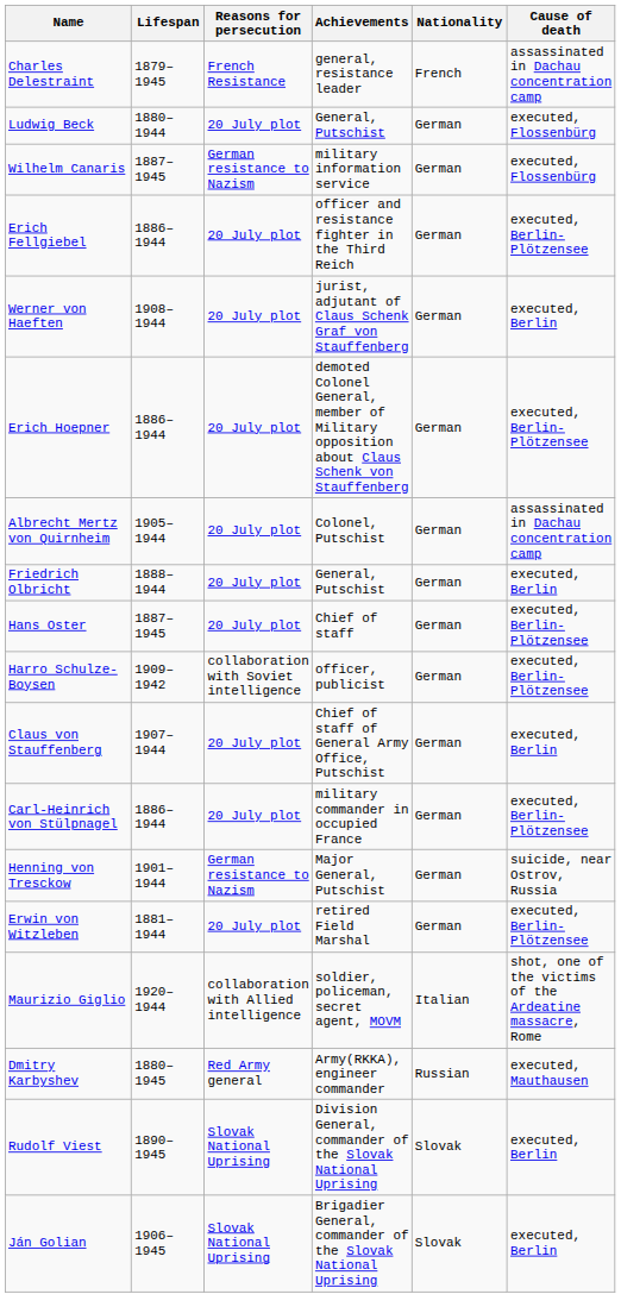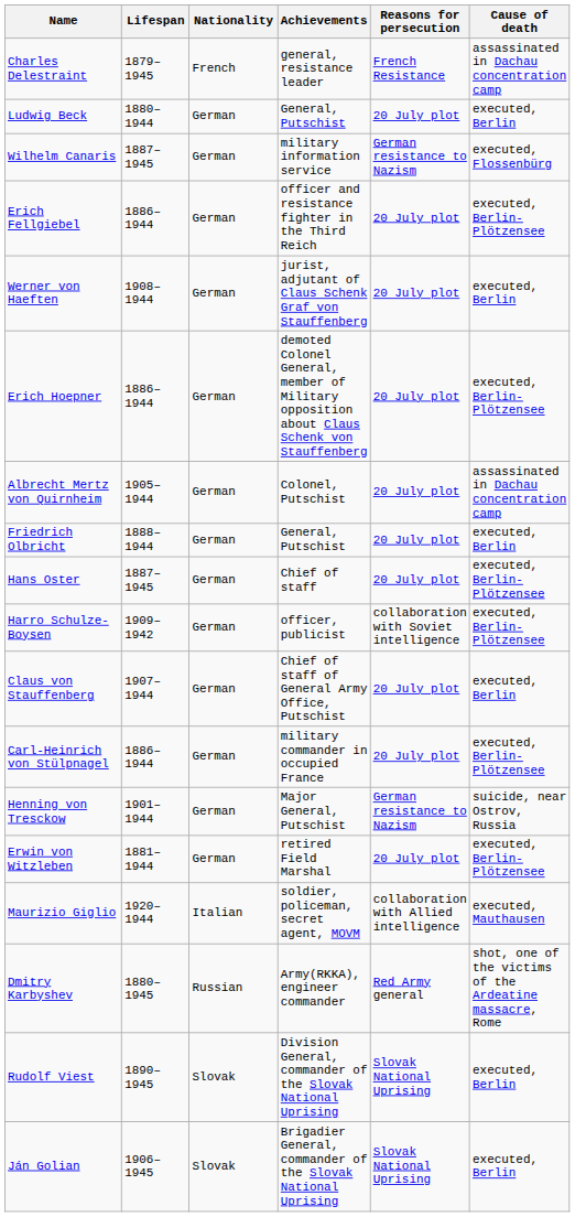 <table class="wikitable sortable">
 <tr align=left>
 <th width=200>Name</th>
 <th width=80>Lifespan</th>
+<th width=100>Nationality</th>
+<th>Achievements</th>
 <th>Reasons for persecution</th>
-<th>Achievements</th>
-<th width=100>Nationality</th>
 <th>Cause of death</th>
 </tr>
 <tr>
 <td><a href='#'>Charles Delestraint</a></td>
 <td>1879–1945</td>
+<td>French</td>
+<td>general, resistance leader</td>
 <td><a href='#'>French Resistance</a></td>
-<td>general, resistance leader</td>
-<td>French</td>
 <td>assassinated in <a href='#'>Dachau concentration camp</a></td>
 </tr>
 <tr>
 <td><a href='#'>Ludwig Beck</a></td>
 <td>1880–1944</td>
+<td>German</td>
+<td>General, <a href='#'>Putschist</a></td>
 <td><a href='#'>20 July plot</a></td>
-<td>General, <a href='#'>Putschist</a></td>
-<td>German</td>
-<td>executed, <a href='#'>Flossenbürg</a></td>
+<td>executed, <a href='#'>Berlin</a></td>
 </tr>
 <tr>
 <td><a href='#'>Wilhelm Canaris</a></td>
 <td>1887–1945</td>
+<td>German</td>
+<td>military information service</td>
 <td><a href='#'>German resistance to Nazism</a></td>
-<td>military information service</td>
-<td>German</td>
 <td>executed, <a href='#'>Flossenbürg</a></td>
 </tr>
 <tr>
 <td><a href='#'>Erich Fellgiebel</a></td>
 <td>1886–1944</td>
+<td>German</td>
+<td>officer and resistance fighter in the Third Reich</td>
 <td><a href='#'>20 July plot</a></td>
-<td>officer and resistance fighter in the Third Reich</td>
-<td>German</td>
 <td>executed, <a href='#'>Berlin-Plötzensee</a></td>
 </tr>
 <tr>
 <td><a href='#'>Werner von Haeften</a></td>
 <td>1908–1944</td>
+<td>German</td>
+<td>jurist, adjutant of <a href='#'>Claus Schenk Graf von Stauffenberg</a></td>
 <td><a href='#'>20 July plot</a></td>
-<td>jurist, adjutant of <a href='#'>Claus Schenk Graf von Stauffenberg</a></td>
-<td>German</td>
 <td>executed, <a href='#'>Berlin</a></td>
 </tr>
 <tr>
 <td><a href='#'>Erich Hoepner</a></td>
 <td>1886–1944</td>
+<td>German</td>
+<td>demoted Colonel General, member of Military opposition <br> about <a href='#'>Claus Schenk von Stauffenberg</a></td>
 <td><a href='#'>20 July plot</a></td>
-<td>demoted Colonel General, member of Military opposition <br> about <a href='#'>Claus Schenk von Stauffenberg</a></td>
-<td>German</td>
 <td>executed, <a href='#'>Berlin-Plötzensee</a></td>
 </tr>
 <tr>
 <td><a href='#'>Albrecht Mertz von Quirnheim</a></td>
 <td>1905–1944</td>
+<td>German</td>
+<td>Colonel, Putschist</td>
 <td><a href='#'>20 July plot</a></td>
-<td>Colonel, Putschist</td>
-<td>German</td>
 <td>assassinated in <a href='#'>Dachau concentration camp</a></td>
 </tr>
 <tr>
 <td><a href='#'>Friedrich Olbricht</a></td>
 <td>1888–1944</td>
+<td>German</td>
+<td>General, Putschist</td>
 <td><a href='#'>20 July plot</a></td>
-<td>General, Putschist</td>
-<td>German</td>
 <td>executed, <a href='#'>Berlin</a></td>
 </tr>
 <tr>
 <td><a href='#'>Hans Oster</a></td>
 <td>1887–1945</td>
+<td>German</td>
+<td>Chief of staff</td>
 <td><a href='#'>20 July plot</a></td>
-<td>Chief of staff</td>
-<td>German</td>
 <td>executed, <a href='#'>Berlin-Plötzensee</a></td>
 </tr>
 <tr>
 <td><a href='#'>Harro Schulze-Boysen</a></td>
 <td>1909–1942</td>
+<td>German</td>
+<td>officer, publicist</td>
 <td>collaboration with Soviet intelligence</td>
-<td>officer, publicist</td>
-<td>German</td>
 <td>executed, <a href='#'>Berlin-Plötzensee</a></td>
 </tr>
 <tr>
 <td><a href='#'>Claus von Stauffenberg</a></td>
 <td>1907–1944</td>
+<td>German</td>
+<td>Chief of staff of General Army Office, Putschist</td>
 <td><a href='#'>20 July plot</a></td>
-<td>Chief of staff of General Army Office, Putschist</td>
-<td>German</td>
 <td>executed, <a href='#'>Berlin</a></td>
 </tr>
 <tr>
 <td><a href='#'>Carl-Heinrich von Stülpnagel</a></td>
 <td>1886–1944</td>
+<td>German</td>
+<td>military commander in occupied France</td>
 <td><a href='#'>20 July plot</a></td>
-<td>military commander in occupied France</td>
-<td>German</td>
 <td>executed, <a href='#'>Berlin-Plötzensee</a></td>
 </tr>
 <tr>
 <td><a href='#'>Henning von Tresckow</a></td>
 <td>1901–1944</td>
+<td>German</td>
+<td>Major General, Putschist</td>
 <td><a href='#'>German resistance to Nazism</a></td>
-<td>Major General, Putschist</td>
-<td>German</td>
 <td>suicide, near Ostrov, Russia</td>
 </tr>
 <tr>
 <td><a href='#'>Erwin von Witzleben</a></td>
 <td>1881–1944</td>
+<td>German</td>
+<td>retired Field Marshal</td>
 <td><a href='#'>20 July plot</a></td>
-<td>retired Field Marshal</td>
-<td>German</td>
 <td>executed, <a href='#'>Berlin-Plötzensee</a></td>
 </tr>
 <tr>
 <td><a href='#'>Maurizio Giglio</a></td>
 <td>1920–1944</td>
+<td>Italian</td>
+<td>soldier, policeman, secret agent, <a href='#'>MOVM</a></td>
 <td>collaboration with Allied intelligence</td>
-<td>soldier, policeman, secret agent, <a href='#'>MOVM</a></td>
-<td>Italian</td>
-<td>shot, one of the victims of the <a href='#'>Ardeatine massacre</a>, Rome</td>
+<td>executed, <a href='#'>Mauthausen</a></td>
 </tr>
 <tr>
 <td><a href='#'>Dmitry Karbyshev</a></td>
 <td>1880–1945</td>
+<td>Russian</td>
+<td>Army(RKKA), engineer commander</td>
 <td><a href='#'>Red Army</a> general</td>
-<td>Army(RKKA), engineer commander</td>
-<td>Russian</td>
-<td>executed, <a href='#'>Mauthausen</a></td>
+<td>shot, one of the victims of the <a href='#'>Ardeatine massacre</a>, Rome</td>
 </tr>
 <tr>
 <td><a href='#'>Rudolf Viest</a></td>
 <td>1890–1945</td>
+<td>Slovak</td>
+<td>Division General, commander of the <a href='#'>Slovak National Uprising</a></td>
 <td><a href='#'>Slovak National Uprising</a></td>
-<td>Division General, commander of the <a href='#'>Slovak National Uprising</a></td>
-<td>Slovak</td>
 <td>executed, <a href='#'>Berlin</a></td>
 </tr>
 <tr>
 <td><a href='#'>Ján Golian</a></td>
 <td>1906–1945</td>
+<td>Slovak</td>
+<td>Brigadier General, commander of the <a href='#'>Slovak National Uprising</a></td>
 <td><a href='#'>Slovak National Uprising</a></td>
-<td>Brigadier General, commander of the <a href='#'>Slovak National Uprising</a></td>
-<td>Slovak</td>
 <td>executed, <a href='#'>Berlin</a></td>
 </tr>
 </table>
